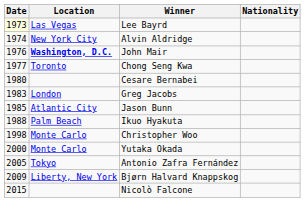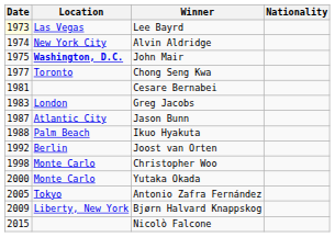 <table class="wikitable">
 <tr style="background:#efefef;">
 <th>Date</th>
 <th>Location</th>
 <th>Winner</th>
 <th>Nationality</th>
 </tr>
 <tr>
 <td style="background: lightyellow;">1973</td>
 <td> <a href='#'>Las Vegas</a></td>
 <td>Lee Bayrd</td>
 <td></td>
 </tr>
 <tr>
 <td>1974</td>
 <td> <a href='#'>New York City</a></td>
 <td>Alvin Aldridge</td>
 <td></td>
 </tr>
 <tr>
-<td>1976</td>
+<td>1975</td>
 <td><strong> <a href='#'>Washington, D.C.</a></strong></td>
 <td>John Mair</td>
 <td></td>
 </tr>
 <tr>
 <td>1977</td>
 <td> <a href='#'>Toronto</a></td>
 <td>Chong Seng Kwa</td>
 <td></td>
 </tr>
 <tr>
-<td>1980</td>
+<td>1981</td>
 <td></td>
 <td>Cesare Bernabei</td>
 <td></td>
 </tr>
 <tr>
 <td>1983</td>
 <td> <a href='#'>London</a></td>
 <td>Greg Jacobs</td>
 <td></td>
 </tr>
 <tr>
-<td>1985</td>
+<td>1987</td>
 <td> <a href='#'>Atlantic City</a></td>
 <td>Jason Bunn</td>
 <td></td>
 </tr>
 <tr>
 <td>1988</td>
 <td> <a href='#'>Palm Beach</a></td>
 <td>Ikuo Hyakuta</td>
+<td></td>
+</tr>
+<tr>
+<td>1992</td>
+<td> <a href='#'>Berlin</a></td>
+<td>Joost van Orten</td>
 <td></td>
 </tr>
 <tr>
 <td>1998</td>
 <td> <a href='#'>Monte Carlo</a></td>
 <td>Christopher Woo</td>
 <td></td>
 </tr>
 <tr>
 <td>2000</td>
 <td> <a href='#'>Monte Carlo</a></td>
 <td>Yutaka Okada</td>
 <td></td>
 </tr>
 <tr>
 <td>2005</td>
 <td> <a href='#'>Tokyo</a></td>
 <td>Antonio Zafra Fernández</td>
 <td></td>
 </tr>
 <tr>
 <td>2009</td>
 <td> <a href='#'>Liberty, New York</a></td>
 <td>Bjørn Halvard Knappskog</td>
 <td></td>
 </tr>
 <tr>
 <td>2015</td>
 <td></td>
 <td>Nicolò Falcone</td>
 <td></td>
 </tr>
 </table>
